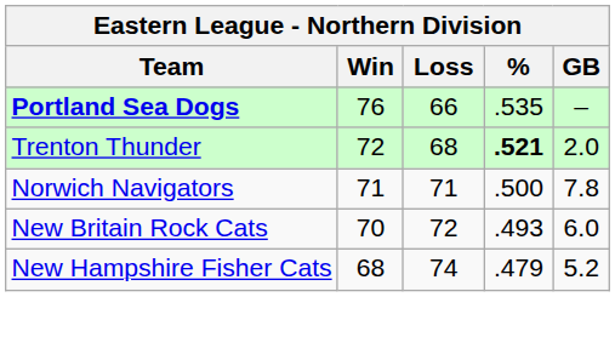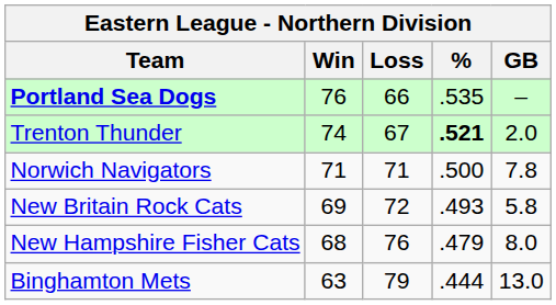 <table class="wikitable">
 <tr>
 <th colspan="5">Eastern League - Northern Division</th>
 </tr>
 <tr>
 <th width="55%">Team</th>
 <th>Win</th>
 <th>Loss</th>
 <th>%</th>
 <th>GB</th>
 </tr>
 <tr align=center bgcolor="#CCFFCC">
 <td align=left><strong><a href='#'>Portland Sea Dogs</a></strong></td>
 <td>76</td>
 <td>66</td>
 <td>.535</td>
 <td>–</td>
 </tr>
 <tr align=center bgcolor="#CCFFCC">
 <td align=left><a href='#'>Trenton Thunder</a></td>
-<td>72</td>
-<td>68</td>
+<td>74</td>
+<td>67</td>
 <td><strong>.521</strong></td>
 <td>2.0</td>
 </tr>
 <tr align=center>
 <td align=left><a href='#'>Norwich Navigators</a></td>
 <td>71</td>
 <td>71</td>
 <td>.500</td>
 <td>7.8</td>
 </tr>
 <tr align=center>
 <td align=left><a href='#'>New Britain Rock Cats</a></td>
-<td>70</td>
+<td>69</td>
 <td>72</td>
 <td>.493</td>
-<td>6.0</td>
+<td>5.8</td>
 </tr>
 <tr align=center>
 <td align=left><a href='#'>New Hampshire Fisher Cats</a></td>
 <td>68</td>
-<td>74</td>
+<td>76</td>
 <td>.479</td>
-<td>5.2</td>
+<td>8.0</td>
+</tr>
+<tr align=center>
+<td align=left><a href='#'>Binghamton Mets</a></td>
+<td>63</td>
+<td>79</td>
+<td>.444</td>
+<td>13.0</td>
 </tr>
 </table>
